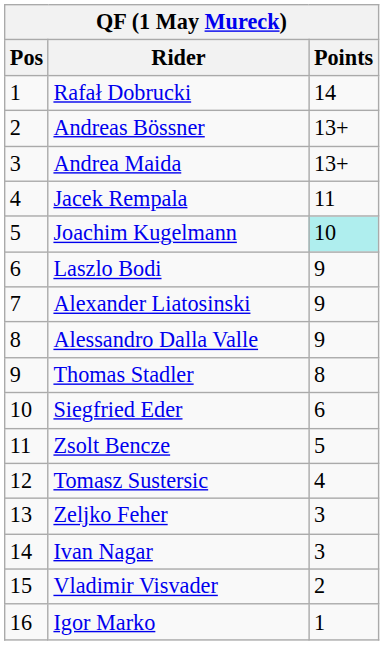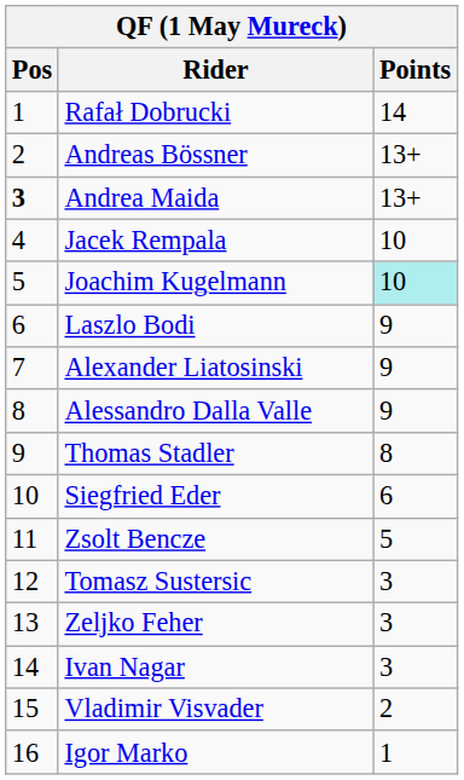 <table class="wikitable">
 <tr>
 <th colspan="6">QF (1 May  <a href='#'>Mureck</a>)</th>
 </tr>
 <tr>
 <th width=20>Pos</th>
 <th width=180>Rider</th>
 <th width=40>Points</th>
 </tr>
 <tr>
 <td>1</td>
 <td style="text-align:left;"> <a href='#'>Rafał Dobrucki</a></td>
 <td>14</td>
 </tr>
 <tr>
 <td>2</td>
 <td style="text-align:left;"> <a href='#'>Andreas Bössner</a></td>
 <td>13+</td>
 </tr>
 <tr>
-<td>3</td>
+<td><strong>3</strong></td>
 <td style="text-align:left;"> <a href='#'>Andrea Maida</a></td>
 <td>13+</td>
 </tr>
 <tr>
 <td>4</td>
 <td style="text-align:left;"> <a href='#'>Jacek Rempala</a></td>
-<td>11</td>
+<td>10</td>
 </tr>
 <tr>
 <td>5</td>
 <td style="text-align:left;"> <a href='#'>Joachim Kugelmann</a></td>
 <td style="background: paleturquoise;">10</td>
 </tr>
 <tr>
 <td>6</td>
 <td style="text-align:left;"> <a href='#'>Laszlo Bodi</a></td>
 <td>9</td>
 </tr>
 <tr>
 <td>7</td>
 <td style="text-align:left;"> <a href='#'>Alexander Liatosinski</a></td>
 <td>9</td>
 </tr>
 <tr>
 <td>8</td>
 <td style="text-align:left;"> <a href='#'>Alessandro Dalla Valle</a></td>
 <td>9</td>
 </tr>
 <tr>
 <td>9</td>
 <td style="text-align:left;"> <a href='#'>Thomas Stadler</a></td>
 <td>8</td>
 </tr>
 <tr>
 <td>10</td>
 <td style="text-align:left;"> <a href='#'>Siegfried Eder</a></td>
 <td>6</td>
 </tr>
 <tr>
 <td>11</td>
 <td style="text-align:left;"> <a href='#'>Zsolt Bencze</a></td>
 <td>5</td>
 </tr>
 <tr>
 <td>12</td>
 <td style="text-align:left;"> <a href='#'>Tomasz Sustersic</a></td>
-<td>4</td>
+<td>3</td>
 </tr>
 <tr>
 <td>13</td>
 <td style="text-align:left;"> <a href='#'>Zeljko Feher</a></td>
 <td>3</td>
 </tr>
 <tr>
 <td>14</td>
 <td style="text-align:left;"> <a href='#'>Ivan Nagar</a></td>
 <td>3</td>
 </tr>
 <tr>
 <td>15</td>
 <td style="text-align:left;"> <a href='#'>Vladimir Visvader</a></td>
 <td>2</td>
 </tr>
 <tr>
 <td>16</td>
 <td style="text-align:left;"> <a href='#'>Igor Marko</a></td>
 <td>1</td>
 </tr>
 </table>
